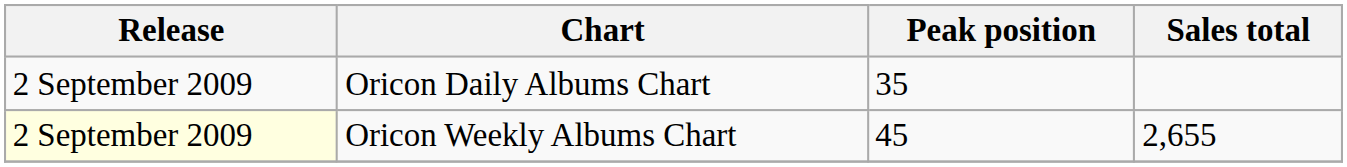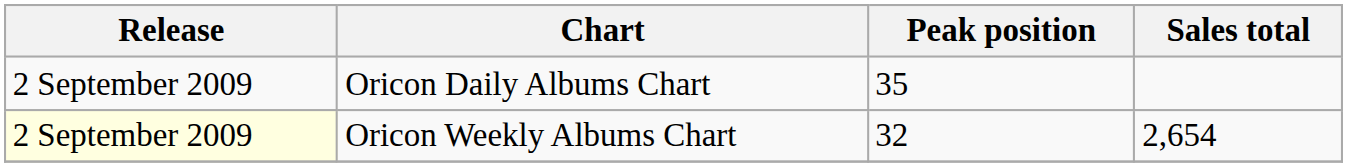 <table class="wikitable" width="650px">
 <tr>
 <th>Release</th>
 <th>Chart</th>
 <th>Peak position</th>
 <th>Sales total</th>
 </tr>
 <tr>
 <td>2 September 2009</td>
 <td>Oricon Daily Albums Chart</td>
 <td>35</td>
 <td></td>
 </tr>
 <tr>
 <td style="background: lightyellow;">2 September 2009</td>
 <td>Oricon Weekly Albums Chart</td>
-<td>45</td>
-<td>2,655</td>
+<td>32</td>
+<td>2,654</td>
 </tr>
 <tr>
 </tr>
 </table>
